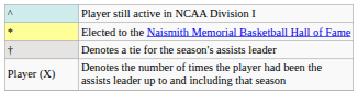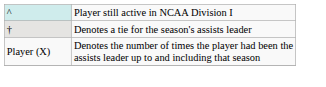 <table class="wikitable">
 <tr>
 <td style="background-color:#CFECEC; width:6em">^</td>
 <td>Player still active in NCAA Division I</td>
-</tr>
-<tr>
-<td style="background-color:#FFFF99; width:6em">*</td>
-<td>Elected to the <a href='#'>Naismith Memorial Basketball Hall of Fame</a></td>
 </tr>
 <tr>
 <td style="background-color:#E5E4E2; width:6em">†</td>
 <td>Denotes a tie for the season's assists leader</td>
 </tr>
 <tr>
 <td>Player (X)</td>
 <td>Denotes the number of times the player had been the<br>assists leader up to and including that season</td>
 </tr>
 <tr>
 </tr>
 </table>
